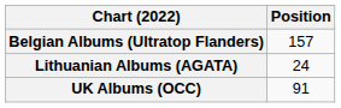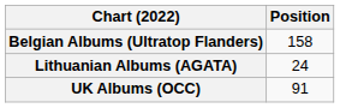 <table class="wikitable sortable plainrowheaders" style="text-align:center;">
 <tr>
 <th scope="col">Chart (2022)</th>
 <th scope="col">Position</th>
 </tr>
 <tr>
 <th scope="row">Belgian Albums (Ultratop Flanders)</th>
-<td>157</td>
+<td>158</td>
 </tr>
 <tr>
 <th scope="row">Lithuanian Albums (AGATA)</th>
 <td>24</td>
 </tr>
 <tr>
 <th scope="row">UK Albums (OCC)</th>
 <td>91</td>
 </tr>
 </table>
